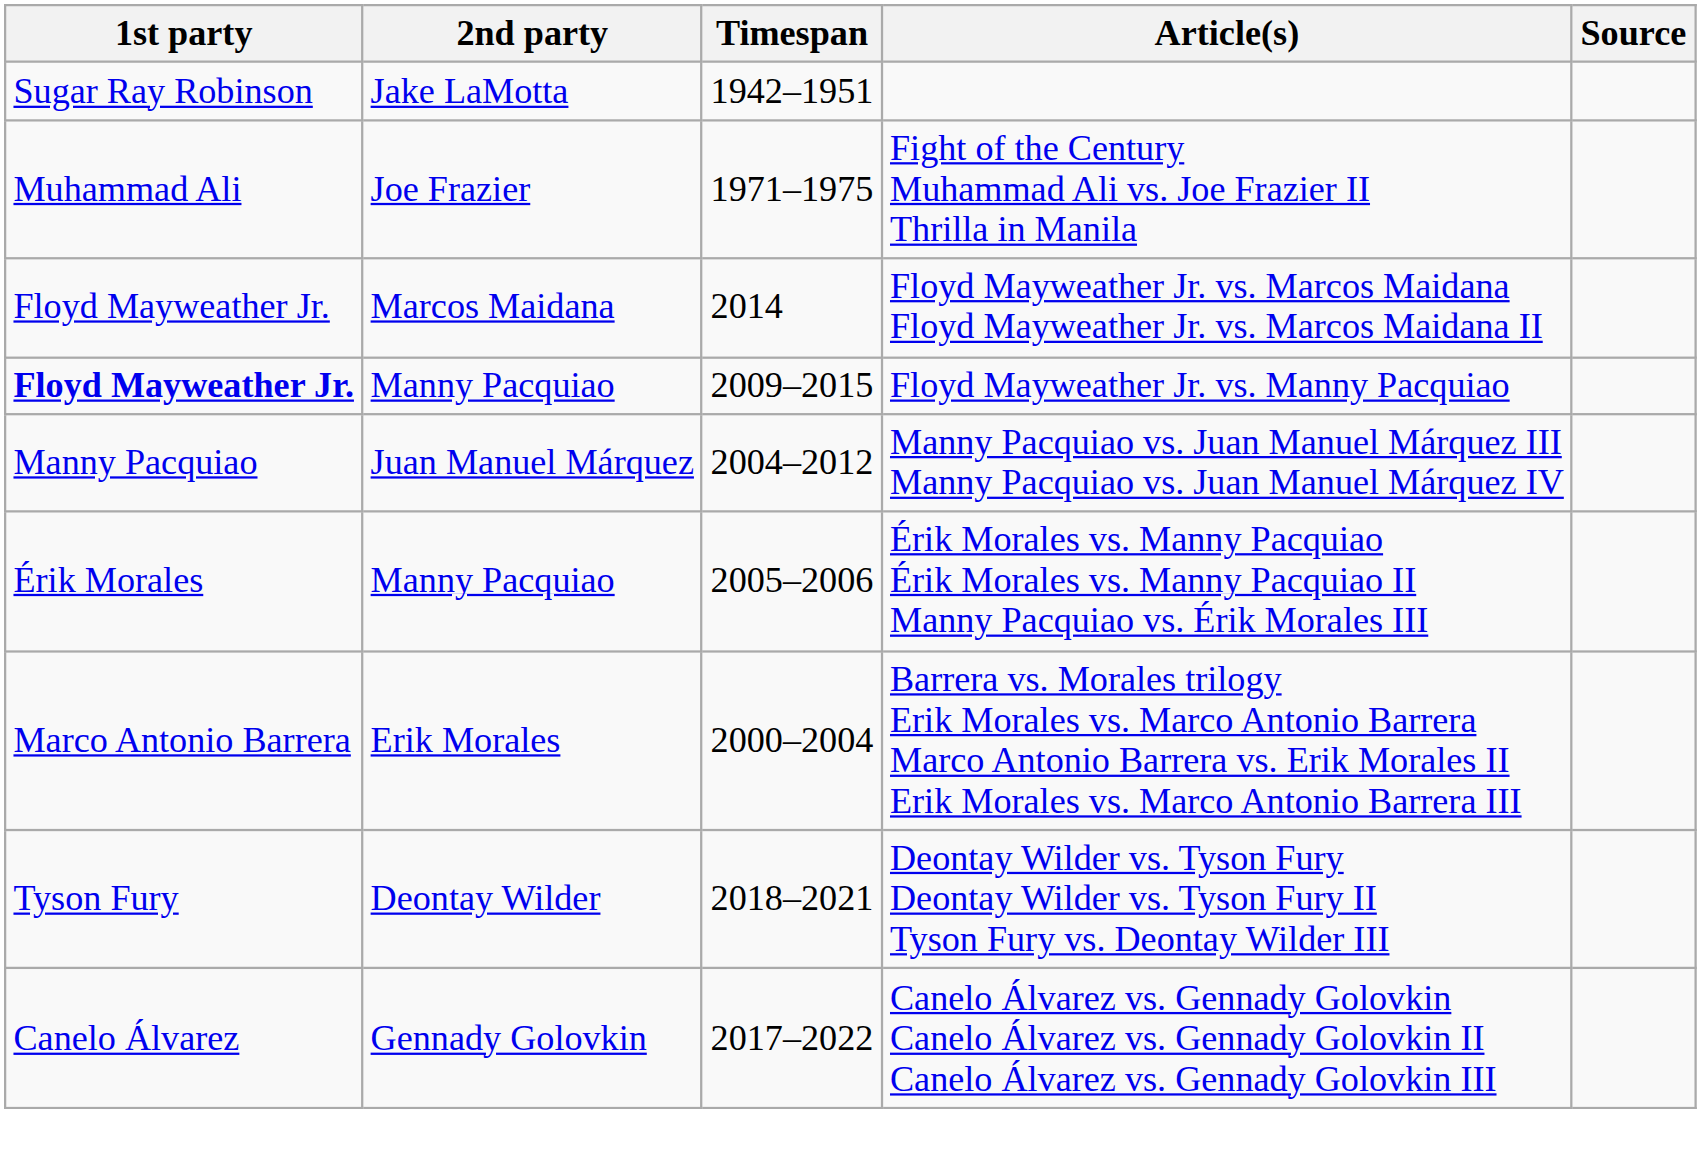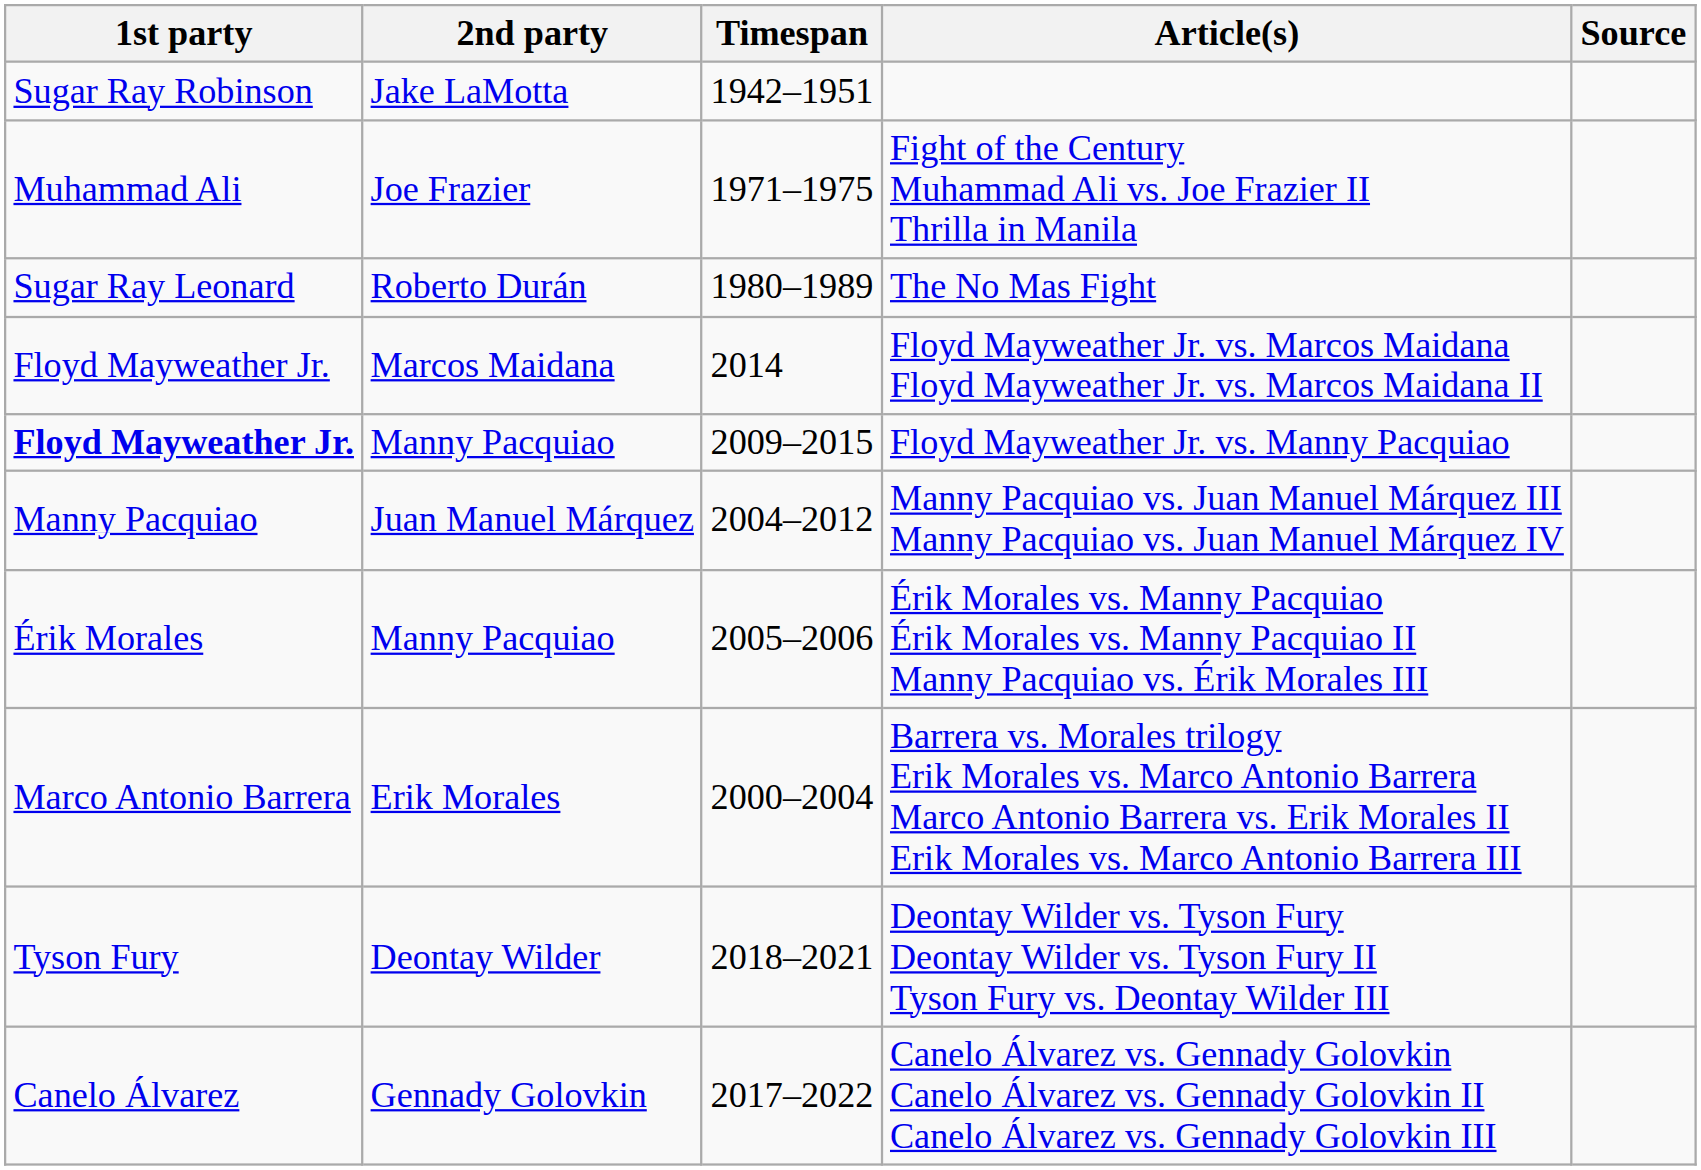 <table class="wikitable">
 <tr>
 <th>1st party</th>
 <th>2nd party</th>
 <th>Timespan</th>
 <th>Article(s)</th>
 <th class="unsortable">Source</th>
 </tr>
 <tr>
 <td> <a href='#'>Sugar Ray Robinson</a></td>
 <td> <a href='#'>Jake LaMotta</a></td>
 <td>1942–1951</td>
 <td></td>
 <td></td>
 </tr>
 <tr>
 <td> <a href='#'>Muhammad Ali</a></td>
 <td> <a href='#'>Joe Frazier</a></td>
 <td>1971–1975</td>
 <td><a href='#'>Fight of the Century</a><br><a href='#'>Muhammad Ali vs. Joe Frazier II</a><br><a href='#'>Thrilla in Manila</a></td>
+<td></td>
+</tr>
+<tr>
+<td> <a href='#'>Sugar Ray Leonard</a></td>
+<td> <a href='#'>Roberto Durán</a></td>
+<td>1980–1989</td>
+<td><a href='#'>The No Mas Fight</a></td>
 <td></td>
 </tr>
 <tr>
 <td> <a href='#'>Floyd Mayweather Jr.</a></td>
 <td> <a href='#'>Marcos Maidana</a></td>
 <td>2014</td>
 <td><a href='#'>Floyd Mayweather Jr. vs. Marcos Maidana</a><br><a href='#'>Floyd Mayweather Jr. vs. Marcos Maidana II</a></td>
 <td></td>
 </tr>
 <tr>
 <td><strong> <a href='#'>Floyd Mayweather Jr.</a></strong></td>
 <td> <a href='#'>Manny Pacquiao</a></td>
 <td>2009–2015</td>
 <td><a href='#'>Floyd Mayweather Jr. vs. Manny Pacquiao</a></td>
 </tr>
 <tr>
 <td> <a href='#'>Manny Pacquiao</a></td>
 <td> <a href='#'>Juan Manuel Márquez</a></td>
 <td>2004–2012</td>
 <td><a href='#'>Manny Pacquiao vs. Juan Manuel Márquez III</a><br><a href='#'>Manny Pacquiao vs. Juan Manuel Márquez IV</a></td>
 <td></td>
 </tr>
 <tr>
 <td> <a href='#'>Érik Morales</a></td>
 <td> <a href='#'>Manny Pacquiao</a></td>
 <td>2005–2006</td>
 <td><a href='#'>Érik Morales vs. Manny Pacquiao</a><br><a href='#'>Érik Morales vs. Manny Pacquiao II</a><br><a href='#'>Manny Pacquiao vs. Érik Morales III</a></td>
 <td></td>
 </tr>
 <tr>
 <td> <a href='#'>Marco Antonio Barrera</a></td>
 <td> <a href='#'>Erik Morales</a></td>
 <td>2000–2004</td>
 <td><a href='#'>Barrera vs. Morales trilogy</a><br><a href='#'>Erik Morales vs. Marco Antonio Barrera</a><br><a href='#'>Marco Antonio Barrera vs. Erik Morales II</a><br><a href='#'>Erik Morales vs. Marco Antonio Barrera III</a></td>
 <td></td>
 </tr>
 <tr>
 <td> <a href='#'>Tyson Fury</a></td>
 <td> <a href='#'>Deontay Wilder</a></td>
 <td>2018–2021</td>
 <td><a href='#'>Deontay Wilder vs. Tyson Fury</a><br><a href='#'>Deontay Wilder vs. Tyson Fury II</a><br><a href='#'>Tyson Fury vs. Deontay Wilder III</a></td>
 <td></td>
 </tr>
 <tr>
 <td> <a href='#'>Canelo Álvarez</a></td>
 <td> <a href='#'>Gennady Golovkin</a></td>
 <td>2017–2022</td>
 <td><a href='#'>Canelo Álvarez vs. Gennady Golovkin</a><br><a href='#'>Canelo Álvarez vs. Gennady Golovkin II</a><br><a href='#'>Canelo Álvarez vs. Gennady Golovkin III</a></td>
 <td></td>
 </tr>
 </table>
